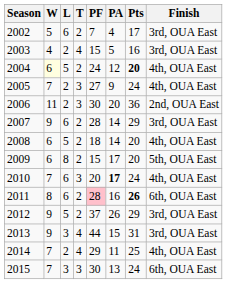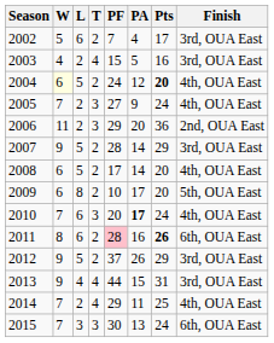 <table class="wikitable">
 <tr>
 <th>Season</th>
 <th>W</th>
 <th>L</th>
 <th>T</th>
 <th>PF</th>
 <th>PA</th>
 <th>Pts</th>
 <th>Finish</th>
 </tr>
 <tr>
 <td>2002</td>
 <td>5</td>
 <td>6</td>
 <td>2</td>
 <td>7</td>
 <td>4</td>
 <td>17</td>
 <td>3rd, OUA East</td>
 </tr>
 <tr>
 <td>2003</td>
 <td>4</td>
 <td>2</td>
 <td>4</td>
 <td>15</td>
 <td>5</td>
 <td>16</td>
 <td>3rd, OUA East</td>
 </tr>
 <tr>
 <td>2004</td>
 <td style="background: lightyellow;">6</td>
 <td>5</td>
 <td>2</td>
 <td>24</td>
 <td>12</td>
 <td><strong>20</strong></td>
 <td>4th, OUA East</td>
 </tr>
 <tr>
 <td>2005</td>
 <td>7</td>
 <td>2</td>
 <td>3</td>
 <td>27</td>
 <td>9</td>
 <td>24</td>
 <td>4th, OUA East</td>
 </tr>
 <tr>
 <td>2006</td>
 <td>11</td>
 <td>2</td>
 <td>3</td>
-<td>30</td>
+<td>29</td>
 <td>20</td>
 <td>36</td>
 <td>2nd, OUA East</td>
 </tr>
 <tr>
 <td>2007</td>
 <td>9</td>
-<td>6</td>
+<td>5</td>
 <td>2</td>
 <td>28</td>
 <td>14</td>
 <td>29</td>
 <td>3rd, OUA East</td>
 </tr>
 <tr>
 <td>2008</td>
 <td>6</td>
 <td>5</td>
 <td>2</td>
-<td>18</td>
+<td>17</td>
 <td>14</td>
 <td>20</td>
 <td>4th, OUA East</td>
 </tr>
 <tr>
 <td>2009</td>
 <td>6</td>
 <td>8</td>
 <td>2</td>
-<td>15</td>
+<td>10</td>
 <td>17</td>
 <td>20</td>
 <td>5th, OUA East</td>
 </tr>
 <tr>
 <td>2010</td>
 <td>7</td>
 <td>6</td>
 <td>3</td>
 <td>20</td>
 <td><strong>17</strong></td>
 <td>24</td>
 <td>4th, OUA East</td>
 </tr>
 <tr>
 <td>2011</td>
 <td>8</td>
 <td>6</td>
 <td>2</td>
 <td style="background: pink;">28</td>
 <td>16</td>
 <td><strong>26</strong></td>
 <td>6th, OUA East</td>
 </tr>
 <tr>
 <td>2012</td>
 <td>9</td>
 <td>5</td>
 <td>2</td>
 <td>37</td>
 <td>26</td>
 <td>29</td>
 <td>3rd, OUA East</td>
 </tr>
 <tr>
 <td>2013</td>
 <td>9</td>
-<td>3</td>
+<td>4</td>
 <td>4</td>
 <td>44</td>
 <td>15</td>
 <td>31</td>
 <td>3rd, OUA East</td>
 </tr>
 <tr>
 <td>2014</td>
 <td>7</td>
 <td>2</td>
 <td>4</td>
 <td>29</td>
 <td>11</td>
 <td>25</td>
 <td>4th, OUA East</td>
 </tr>
 <tr>
 <td>2015</td>
 <td>7</td>
 <td>3</td>
 <td>3</td>
 <td>30</td>
 <td>13</td>
 <td>24</td>
 <td>6th, OUA East</td>
 </tr>
 </table>
